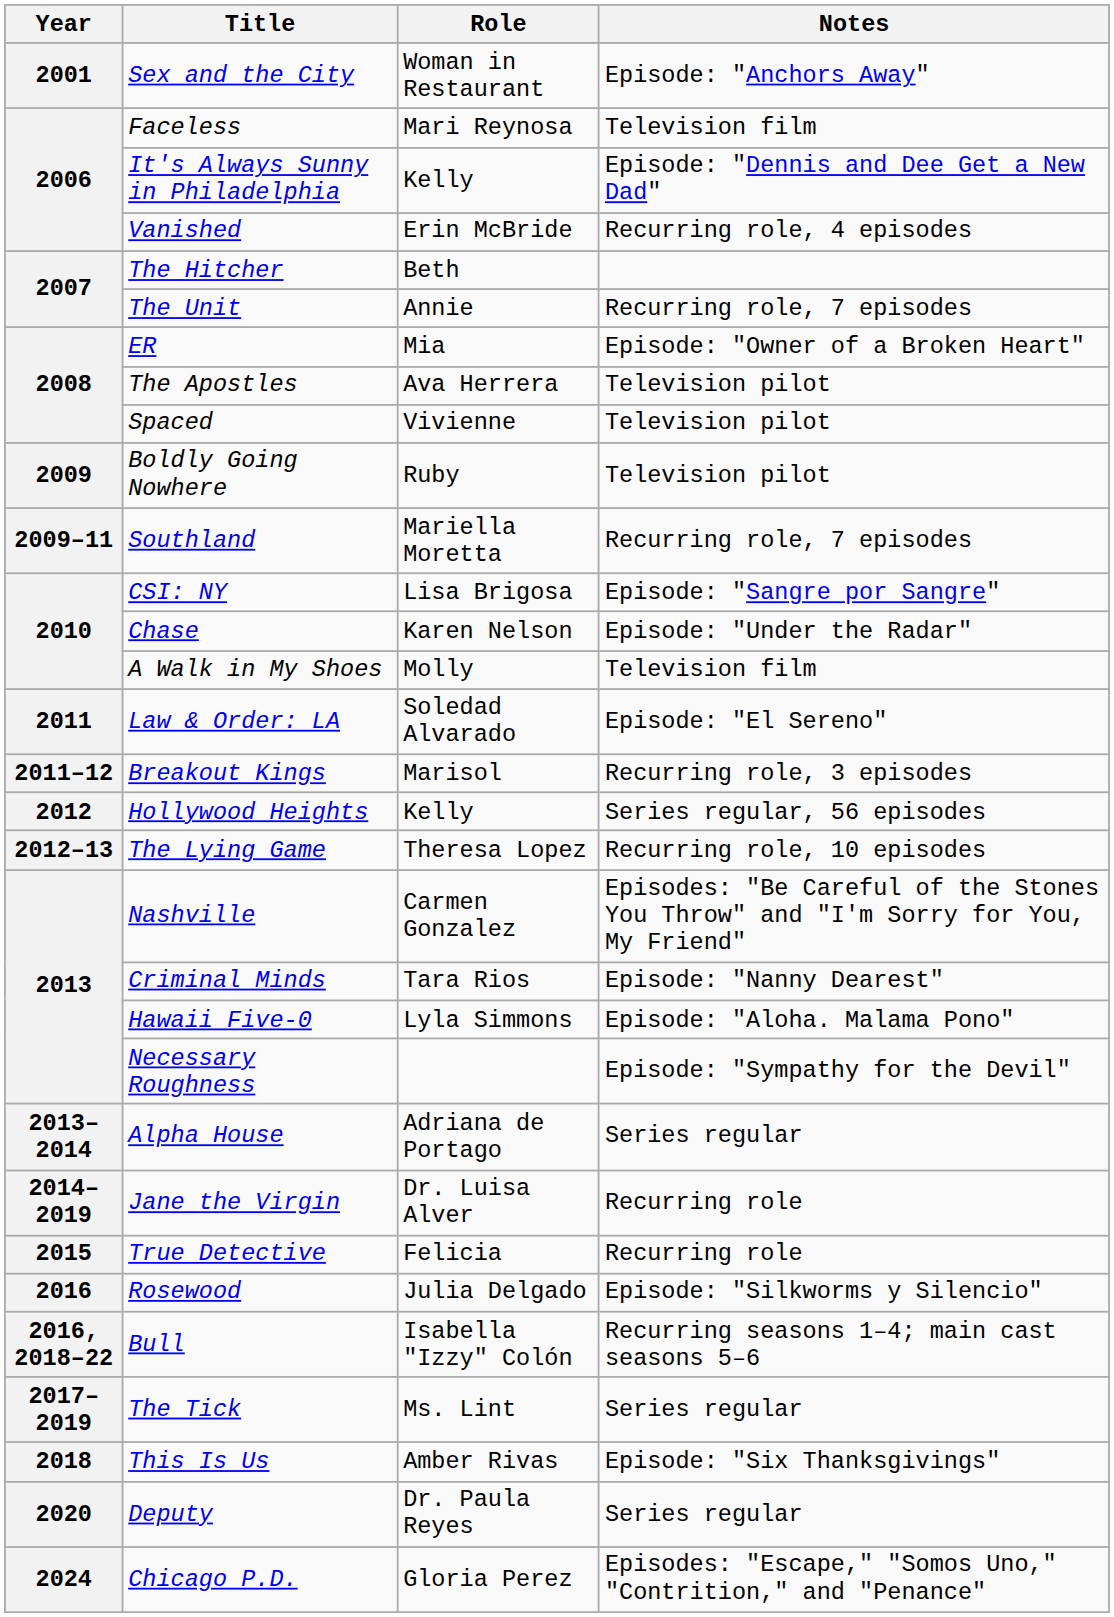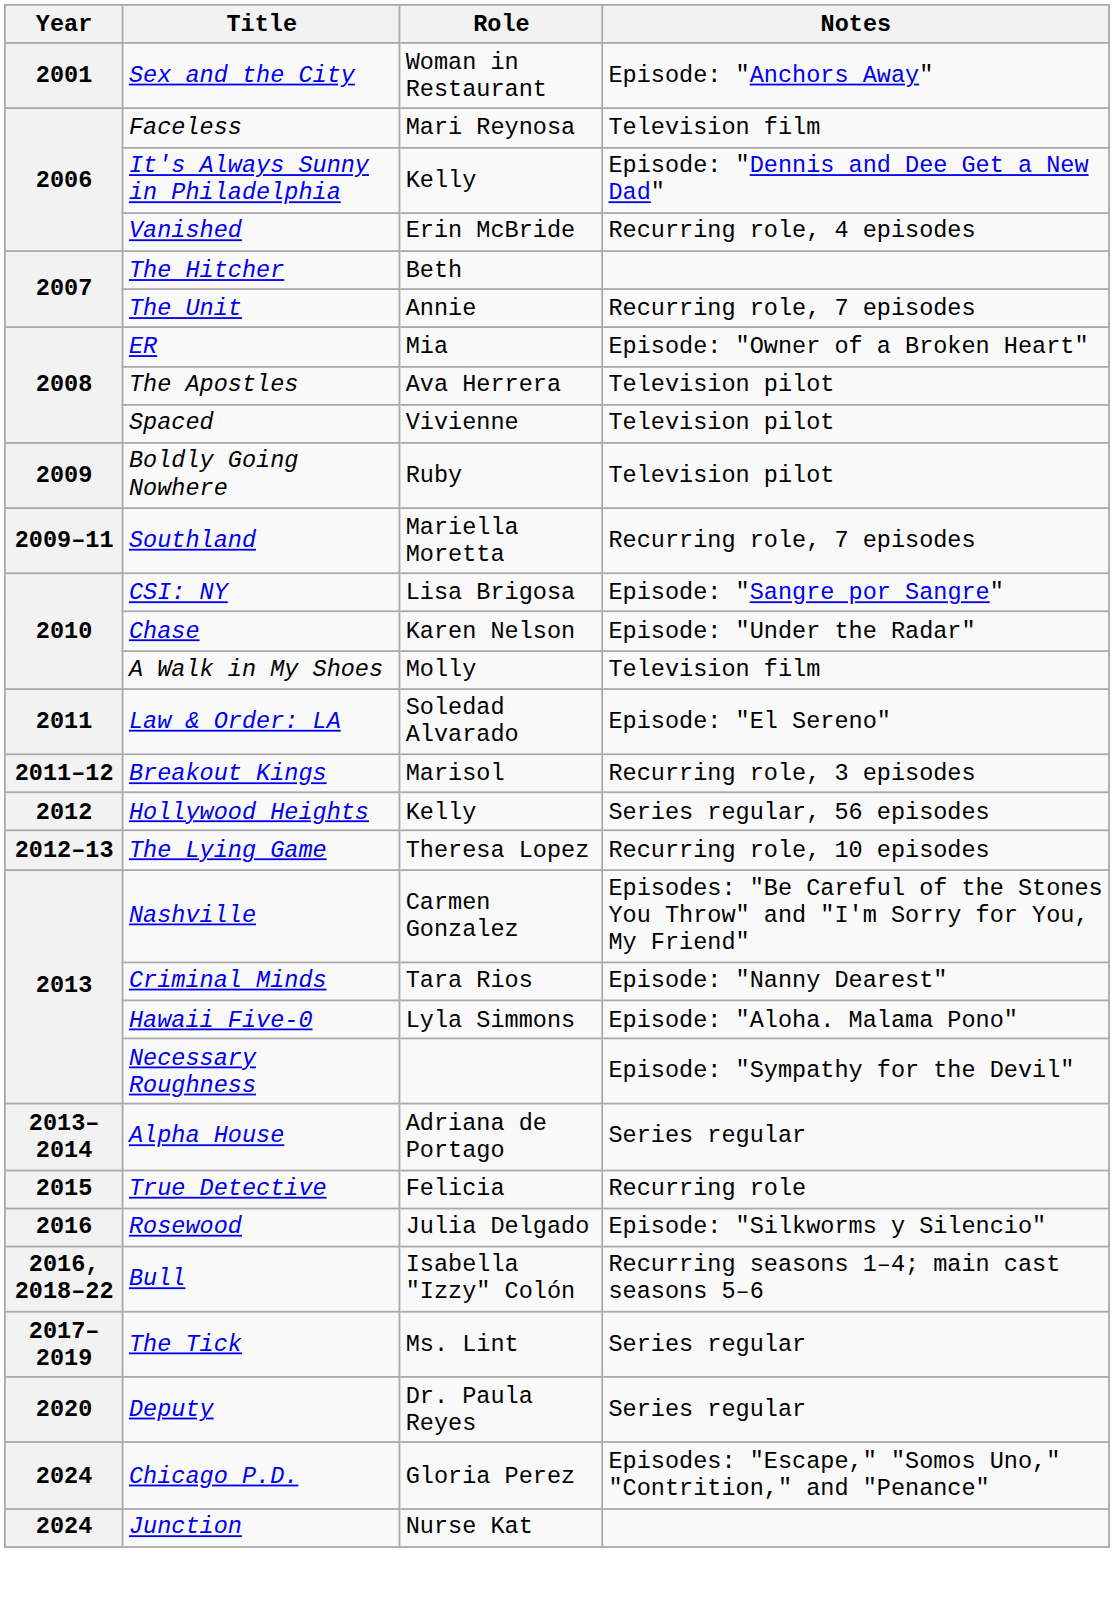 <table class="wikitable sortable plainrowheaders">
 <tr>
 <th scope="col">Year</th>
 <th scope="col">Title</th>
 <th scope="col">Role</th>
 <th scope="col">Notes</th>
 </tr>
 <tr>
 <th scope="row">2001</th>
 <td><em><a href='#'>Sex and the City</a></em></td>
 <td>Woman in Restaurant</td>
 <td>Episode: "<a href='#'>Anchors Away</a>"</td>
 </tr>
 <tr>
 <th scope="row" rowspan="3">2006</th>
 <td><em>Faceless</em></td>
 <td>Mari Reynosa</td>
 <td>Television film</td>
 </tr>
 <tr>
 <td><em><a href='#'>It's Always Sunny in Philadelphia</a></em></td>
 <td>Kelly</td>
 <td>Episode: "<a href='#'>Dennis and Dee Get a New Dad</a>"</td>
 </tr>
 <tr>
 <td><em><a href='#'>Vanished</a></em></td>
 <td>Erin McBride</td>
 <td>Recurring role, 4 episodes</td>
 </tr>
 <tr>
 <th scope="row" rowspan="2">2007</th>
 <td><em><a href='#'>The Hitcher</a></em></td>
 <td>Beth</td>
 <td></td>
 </tr>
 <tr>
 <td><em><a href='#'>The Unit</a></em></td>
 <td>Annie</td>
 <td>Recurring role, 7 episodes</td>
 </tr>
 <tr>
 <th scope="row" rowspan="3">2008</th>
 <td><em><a href='#'>ER</a></em></td>
 <td>Mia</td>
 <td>Episode: "Owner of a Broken Heart"</td>
 </tr>
 <tr>
 <td><em>The Apostles</em></td>
 <td>Ava Herrera</td>
 <td>Television pilot</td>
 </tr>
 <tr>
 <td><em>Spaced</em></td>
 <td>Vivienne</td>
 <td>Television pilot</td>
 </tr>
 <tr>
 <th scope="row">2009</th>
 <td><em>Boldly Going Nowhere</em></td>
 <td>Ruby</td>
 <td>Television pilot</td>
 </tr>
 <tr>
 <th scope="row">2009–11</th>
 <td><em><a href='#'>Southland</a></em></td>
 <td>Mariella Moretta</td>
 <td>Recurring role, 7 episodes</td>
 </tr>
 <tr>
 <th scope="row" rowspan="3">2010</th>
 <td><em><a href='#'>CSI: NY</a></em></td>
 <td>Lisa Brigosa</td>
 <td>Episode: "<a href='#'>Sangre por Sangre</a>"</td>
 </tr>
 <tr>
 <td><em><a href='#'>Chase</a></em></td>
 <td>Karen Nelson</td>
 <td>Episode: "Under the Radar"</td>
 </tr>
 <tr>
 <td><em>A Walk in My Shoes</em></td>
 <td>Molly</td>
 <td>Television film</td>
 </tr>
 <tr>
 <th scope="row">2011</th>
 <td><em><a href='#'>Law & Order: LA</a></em></td>
 <td>Soledad Alvarado</td>
 <td>Episode: "El Sereno"</td>
 </tr>
 <tr>
 <th scope="row">2011–12</th>
 <td><em><a href='#'>Breakout Kings</a></em></td>
 <td>Marisol</td>
 <td>Recurring role, 3 episodes</td>
 </tr>
 <tr>
 <th scope="row">2012</th>
 <td><em><a href='#'>Hollywood Heights</a></em></td>
 <td>Kelly</td>
 <td>Series regular, 56 episodes</td>
 </tr>
 <tr>
 <th scope="row">2012–13</th>
 <td><em><a href='#'>The Lying Game</a></em></td>
 <td>Theresa Lopez</td>
 <td>Recurring role, 10 episodes</td>
 </tr>
 <tr>
 <th scope="row" rowspan="4">2013</th>
 <td><em><a href='#'>Nashville</a></em></td>
 <td>Carmen Gonzalez</td>
 <td>Episodes: "Be Careful of the Stones You Throw" and "I'm Sorry for You, My Friend"</td>
 </tr>
 <tr>
 <td><em><a href='#'>Criminal Minds</a></em></td>
 <td>Tara Rios</td>
 <td>Episode: "Nanny Dearest"</td>
 </tr>
 <tr>
 <td><em><a href='#'>Hawaii Five-0</a></em></td>
 <td>Lyla Simmons</td>
 <td>Episode: "Aloha. Malama Pono"</td>
 </tr>
 <tr>
 <td><em><a href='#'>Necessary Roughness</a></em></td>
 <td></td>
 <td>Episode: "Sympathy for the Devil"</td>
 </tr>
 <tr>
 <th scope="row">2013–2014</th>
 <td><em><a href='#'>Alpha House</a></em></td>
 <td>Adriana de Portago</td>
 <td>Series regular</td>
 </tr>
 <tr>
-<th scope="row">2014–2019</th>
-<td><em><a href='#'>Jane the Virgin</a></em></td>
-<td>Dr. Luisa Alver</td>
-<td>Recurring role</td>
-</tr>
-<tr>
 <th scope="row">2015</th>
 <td><em><a href='#'>True Detective</a></em></td>
 <td>Felicia</td>
 <td>Recurring role</td>
 </tr>
 <tr>
 <th scope="row">2016</th>
 <td><em><a href='#'>Rosewood</a></em></td>
 <td>Julia Delgado</td>
 <td>Episode: "Silkworms y Silencio"</td>
 </tr>
 <tr>
 <th scope="row">2016, 2018–22</th>
 <td><em><a href='#'>Bull</a></em></td>
 <td>Isabella "Izzy" Colón</td>
 <td>Recurring seasons 1–4; main cast seasons 5–6</td>
 </tr>
 <tr>
 <th scope="row">2017–2019</th>
 <td><em><a href='#'>The Tick</a></em></td>
 <td>Ms. Lint</td>
 <td>Series regular</td>
 </tr>
 <tr>
-<th scope="row">2018</th>
-<td><em><a href='#'>This Is Us</a></em></td>
-<td>Amber Rivas</td>
-<td>Episode: "Six Thanksgivings"</td>
-</tr>
-<tr>
 <th scope="row">2020</th>
 <td><em><a href='#'>Deputy</a></em></td>
 <td>Dr. Paula Reyes</td>
 <td>Series regular</td>
 </tr>
 <tr>
 <th scope="row">2024</th>
 <td><em><a href='#'>Chicago P.D.</a></em></td>
 <td>Gloria Perez</td>
 <td>Episodes: "Escape," "Somos Uno," "Contrition," and "Penance"</td>
 </tr>
+<tr>
+<th scope="row">2024</th>
+<td><em><a href='#'>Junction</a></em></td>
+<td>Nurse Kat</td>
+<td></td>
+</tr>
 </table>
